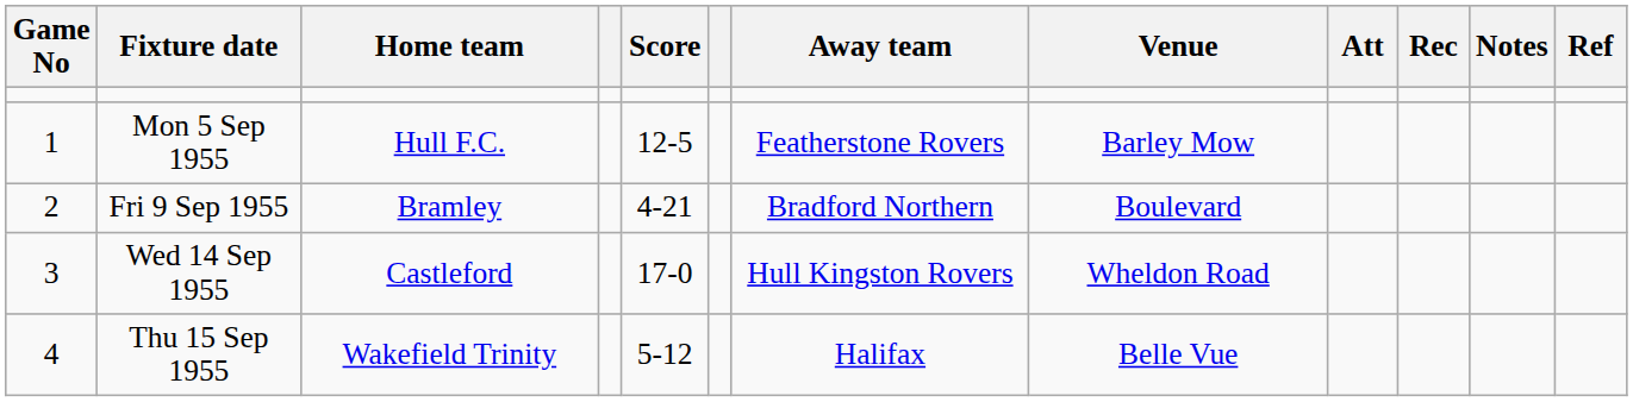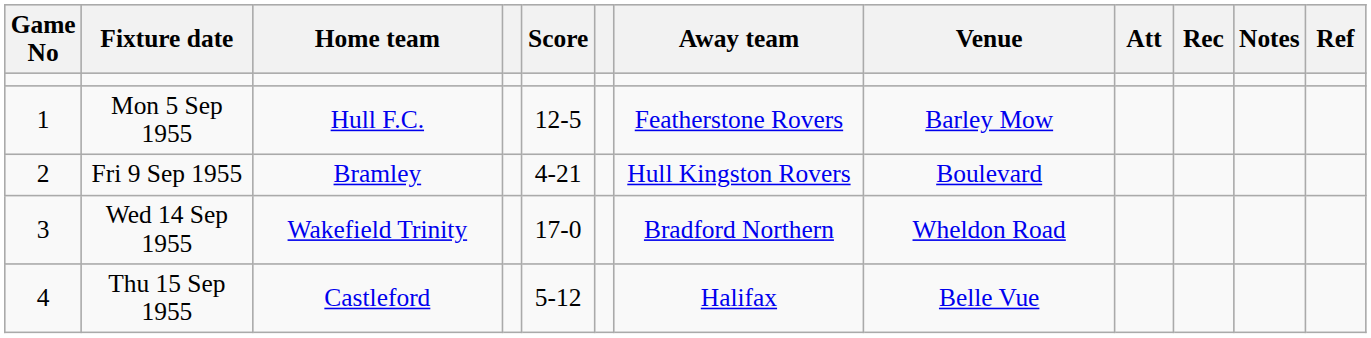 <table class="wikitable" style="text-align:center;">
 <tr>
 <th width=20 abbr="No">Game No</th>
 <th width=100 abbr="Date">Fixture date</th>
 <th width=150 abbr="Home team">Home team</th>
 <th width=5 abbr="space"></th>
 <th width=20 abbr="Score">Score</th>
 <th width=5 abbr="space"></th>
 <th width=150 abbr="Away team">Away team</th>
 <th width=150 abbr="Venue">Venue</th>
 <th width=30 abbr="Att">Att</th>
 <th width=30 abbr="Rec">Rec</th>
 <th width=20 abbr="Notes">Notes</th>
 <th width=30 abbr="Ref">Ref</th>
 </tr>
 <tr>
 <td></td>
 <td></td>
 <td></td>
 <td></td>
 <td></td>
 <td></td>
 <td></td>
 <td></td>
 <td></td>
 <td></td>
 <td></td>
 </tr>
 <tr>
 <td>1</td>
 <td>Mon 5 Sep 1955</td>
 <td><a href='#'>Hull F.C.</a></td>
 <td></td>
 <td>12-5</td>
 <td></td>
 <td><a href='#'>Featherstone Rovers</a></td>
 <td><a href='#'>Barley Mow</a></td>
 <td></td>
 <td></td>
 <td></td>
 <td></td>
 </tr>
 <tr>
 <td>2</td>
 <td>Fri 9 Sep 1955</td>
 <td><a href='#'>Bramley</a></td>
 <td></td>
 <td>4-21</td>
 <td></td>
-<td><a href='#'>Bradford Northern</a></td>
+<td><a href='#'>Hull Kingston Rovers</a></td>
 <td><a href='#'>Boulevard</a></td>
 <td></td>
 <td></td>
 <td></td>
 <td></td>
 </tr>
 <tr>
 <td>3</td>
 <td>Wed 14 Sep 1955</td>
-<td><a href='#'>Castleford</a></td>
+<td><a href='#'>Wakefield Trinity</a></td>
 <td></td>
 <td>17-0</td>
 <td></td>
-<td><a href='#'>Hull Kingston Rovers</a></td>
+<td><a href='#'>Bradford Northern</a></td>
 <td><a href='#'>Wheldon Road</a></td>
 <td></td>
 <td></td>
 <td></td>
 <td></td>
 </tr>
 <tr>
 <td>4</td>
 <td>Thu 15 Sep 1955</td>
-<td><a href='#'>Wakefield Trinity</a></td>
+<td><a href='#'>Castleford</a></td>
 <td></td>
 <td>5-12</td>
 <td></td>
 <td><a href='#'>Halifax</a></td>
 <td><a href='#'>Belle Vue</a></td>
 <td></td>
 <td></td>
 <td></td>
 <td></td>
 </tr>
 </table>
